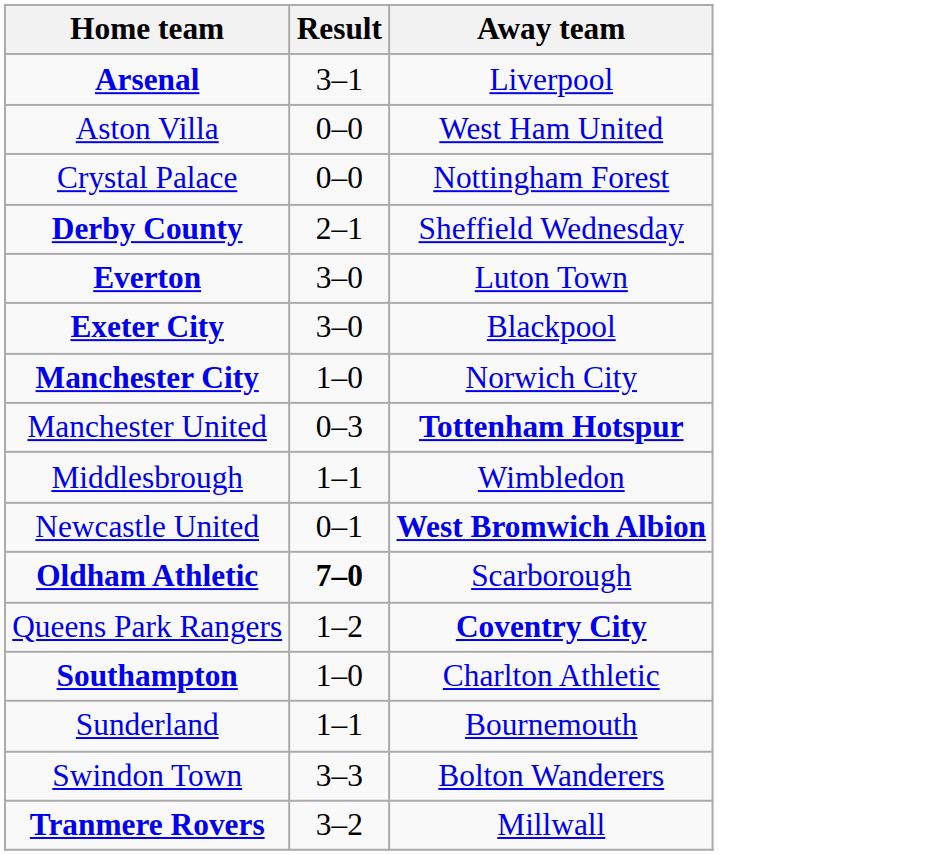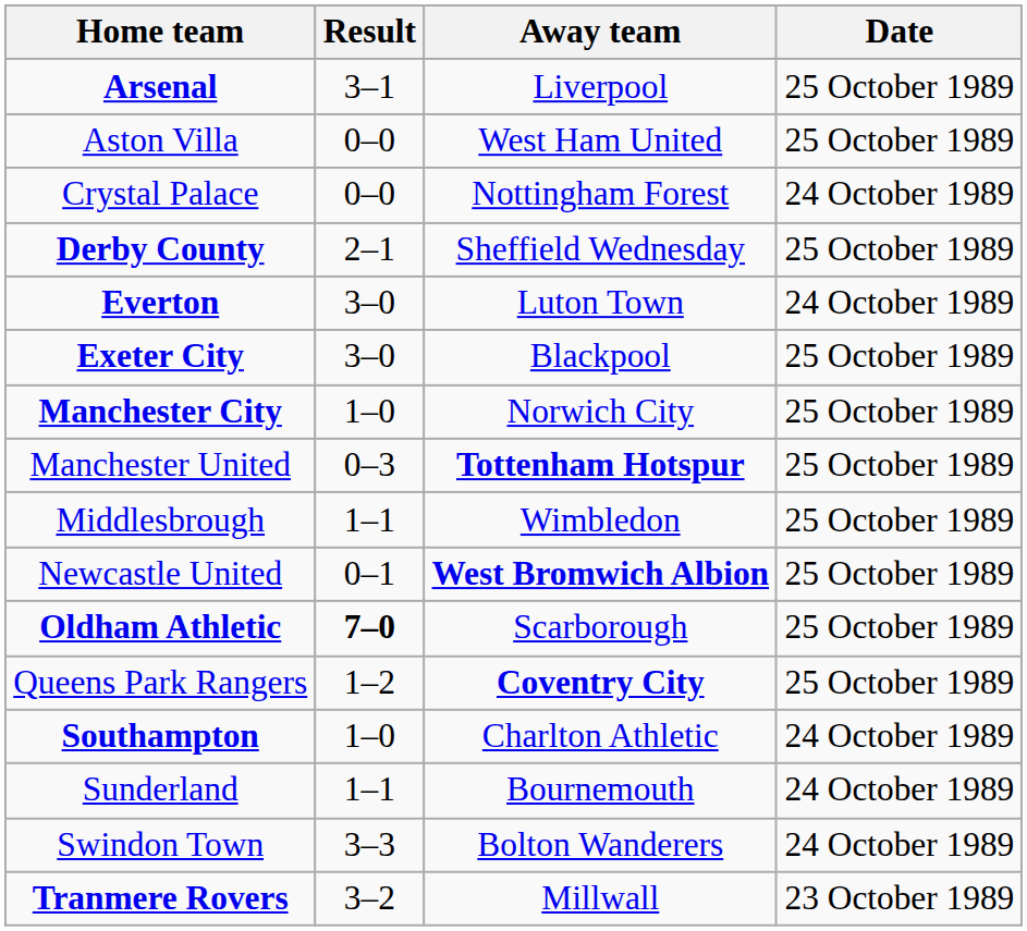 <table class="wikitable" style="text-align: center">
 <tr>
 <th>Home team</th>
 <th>Result</th>
 <th>Away team</th>
+<th>Date</th>
 </tr>
 <tr>
 <td><strong><a href='#'>Arsenal</a></strong></td>
 <td>3–1</td>
 <td><a href='#'>Liverpool</a></td>
+<td>25 October 1989</td>
 </tr>
 <tr>
 <td><a href='#'>Aston Villa</a></td>
 <td>0–0</td>
 <td><a href='#'>West Ham United</a></td>
+<td>25 October 1989</td>
 </tr>
 <tr>
 <td><a href='#'>Crystal Palace</a></td>
 <td>0–0</td>
 <td><a href='#'>Nottingham Forest</a></td>
+<td>24 October 1989</td>
 </tr>
 <tr>
 <td><strong><a href='#'>Derby County</a></strong></td>
 <td>2–1</td>
 <td><a href='#'>Sheffield Wednesday</a></td>
+<td>25 October 1989</td>
 </tr>
 <tr>
 <td><strong><a href='#'>Everton</a></strong></td>
 <td>3–0</td>
 <td><a href='#'>Luton Town</a></td>
+<td>24 October 1989</td>
 </tr>
 <tr>
 <td><strong><a href='#'>Exeter City</a></strong></td>
 <td>3–0</td>
 <td><a href='#'>Blackpool</a></td>
+<td>25 October 1989</td>
 </tr>
 <tr>
 <td><strong><a href='#'>Manchester City</a></strong></td>
 <td>1–0</td>
 <td><a href='#'>Norwich City</a></td>
+<td>25 October 1989</td>
 </tr>
 <tr>
 <td><a href='#'>Manchester United</a></td>
 <td>0–3</td>
 <td><strong><a href='#'>Tottenham Hotspur</a></strong></td>
+<td>25 October 1989</td>
 </tr>
 <tr>
 <td><a href='#'>Middlesbrough</a></td>
 <td>1–1</td>
 <td><a href='#'>Wimbledon</a></td>
+<td>25 October 1989</td>
 </tr>
 <tr>
 <td><a href='#'>Newcastle United</a></td>
 <td>0–1</td>
 <td><strong><a href='#'>West Bromwich Albion</a></strong></td>
+<td>25 October 1989</td>
 </tr>
 <tr>
 <td><strong><a href='#'>Oldham Athletic</a></strong></td>
 <td><strong>7–0</strong></td>
 <td><a href='#'>Scarborough</a></td>
+<td>25 October 1989</td>
 </tr>
 <tr>
 <td><a href='#'>Queens Park Rangers</a></td>
 <td>1–2</td>
 <td><strong><a href='#'>Coventry City</a></strong></td>
+<td>25 October 1989</td>
 </tr>
 <tr>
 <td><strong><a href='#'>Southampton</a></strong></td>
 <td>1–0</td>
 <td><a href='#'>Charlton Athletic</a></td>
+<td>24 October 1989</td>
 </tr>
 <tr>
 <td><a href='#'>Sunderland</a></td>
 <td>1–1</td>
 <td><a href='#'>Bournemouth</a></td>
+<td>24 October 1989</td>
 </tr>
 <tr>
 <td><a href='#'>Swindon Town</a></td>
 <td>3–3</td>
 <td><a href='#'>Bolton Wanderers</a></td>
+<td>24 October 1989</td>
 </tr>
 <tr>
 <td><strong><a href='#'>Tranmere Rovers</a></strong></td>
 <td>3–2</td>
 <td><a href='#'>Millwall</a></td>
+<td>23 October 1989</td>
 </tr>
 </table>
